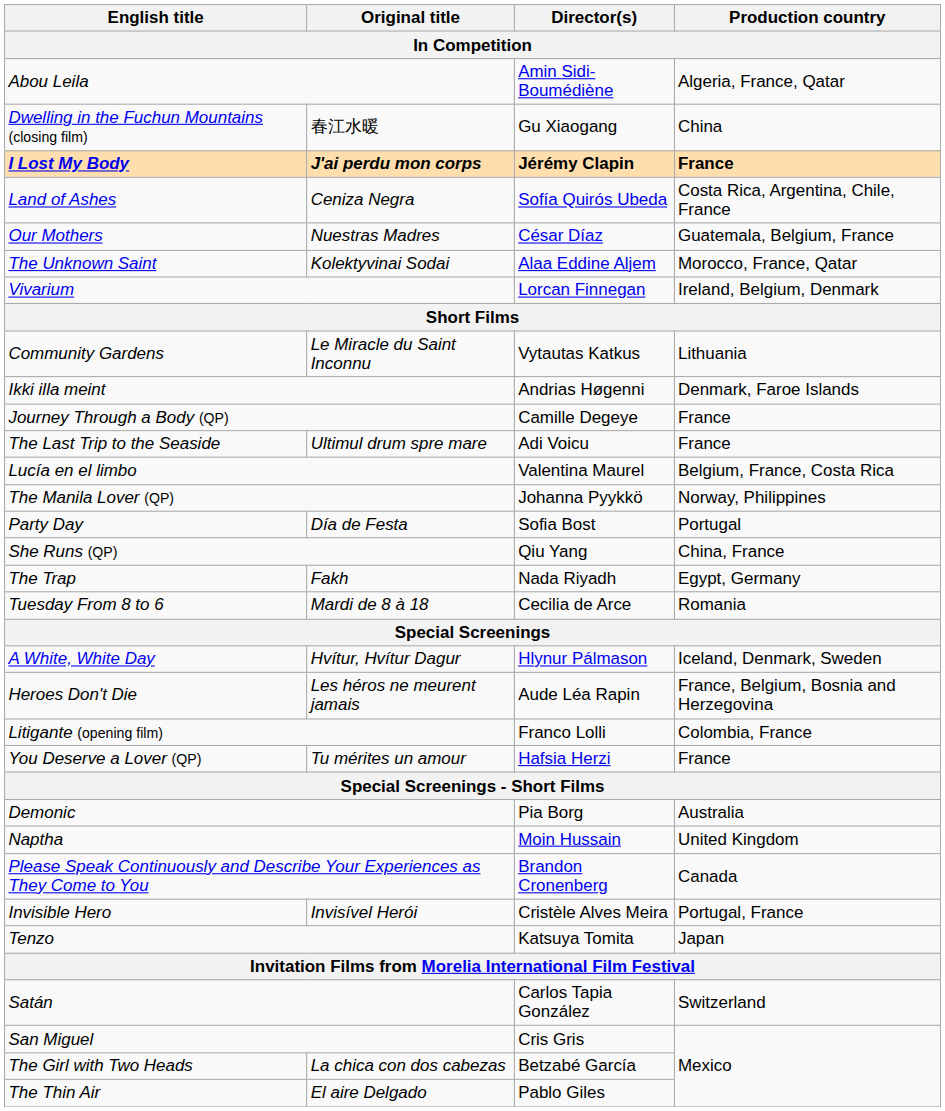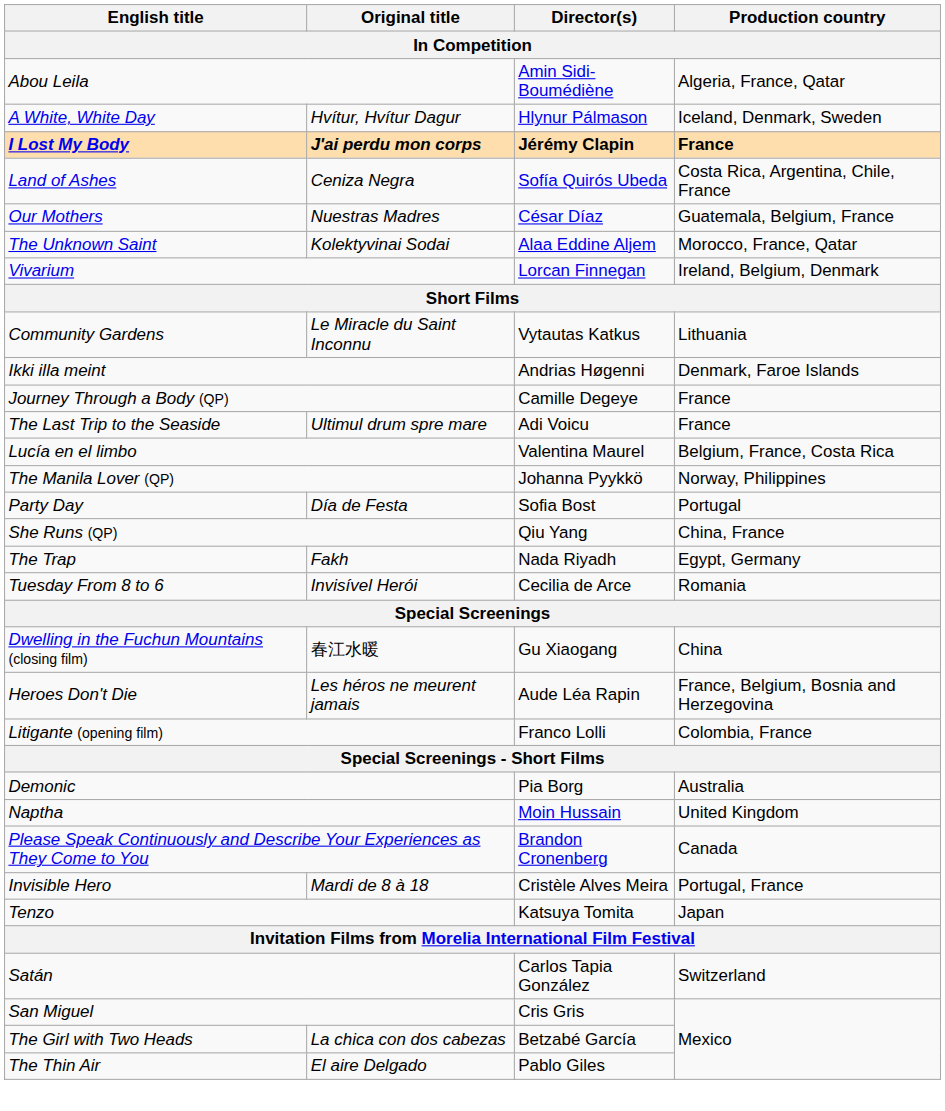 <table class="wikitable" style="width:100%; margin-bottom:2px" cellpadding="5">
 <tr>
 <th scope="col">English title</th>
 <th scope="col">Original title</th>
 <th scope="col">Director(s)</th>
 <th scope="col">Production country</th>
 </tr>
 <tr>
 <th colspan="4">In Competition</th>
 </tr>
 <tr>
 <td colspan=2><em>Abou Leila</em></td>
 <td><a href='#'>Amin Sidi-Boumédiène</a></td>
 <td>Algeria, France, Qatar</td>
 </tr>
 <tr>
-<td><em><a href='#'>Dwelling in the Fuchun Mountains</a></em> <small>(closing film)</small></td>
-<td>春江水暖</td>
-<td>Gu Xiaogang</td>
-<td>China</td>
+<td><em><a href='#'>A White, White Day</a></em></td>
+<td><em>Hvítur, Hvítur Dagur</em></td>
+<td><a href='#'>Hlynur Pálmason</a></td>
+<td>Iceland, Denmark, Sweden</td>
 </tr>
 <tr style="background:#FFDEAD;">
 <td><strong><em><a href='#'>I Lost My Body</a></em></strong></td>
 <td><strong><em>J'ai perdu mon corps</em></strong></td>
 <td><strong>Jérémy Clapin</strong></td>
 <td><strong>France</strong></td>
 </tr>
 <tr>
 <td><em><a href='#'>Land of Ashes</a></em></td>
 <td><em>Ceniza Negra</em></td>
 <td><a href='#'>Sofía Quirós Ubeda</a></td>
 <td>Costa Rica, Argentina, Chile, France</td>
 </tr>
 <tr>
 <td><em><a href='#'>Our Mothers</a></em></td>
 <td><em>Nuestras Madres</em></td>
 <td><a href='#'>César Díaz</a></td>
 <td>Guatemala, Belgium, France</td>
 </tr>
 <tr>
 <td><em><a href='#'>The Unknown Saint</a></em></td>
 <td><em>Kolektyvinai Sodai</em></td>
 <td><a href='#'>Alaa Eddine Aljem</a></td>
 <td>Morocco, France, Qatar</td>
 </tr>
 <tr>
 <td colspan=2><em><a href='#'>Vivarium</a></em></td>
 <td><a href='#'>Lorcan Finnegan</a></td>
 <td>Ireland, Belgium, Denmark</td>
 </tr>
 <tr>
 <th colspan="4">Short Films</th>
 </tr>
 <tr>
 <td><em>Community Gardens</em></td>
 <td><em>Le Miracle du Saint Inconnu</em></td>
 <td>Vytautas Katkus</td>
 <td>Lithuania</td>
 </tr>
 <tr>
 <td colspan="2"><em>Ikki illa meint</em></td>
 <td>Andrias Høgenni</td>
 <td>Denmark, Faroe Islands</td>
 </tr>
 <tr>
 <td colspan="2"><em>Journey Through a Body</em> <small>(QP)</small></td>
 <td>Camille Degeye</td>
 <td>France</td>
 </tr>
 <tr>
 <td><em>The Last Trip to the Seaside</em></td>
 <td><em>Ultimul drum spre mare</em></td>
 <td>Adi Voicu</td>
 <td>France</td>
 </tr>
 <tr>
 <td colspan="2"><em>Lucía en el limbo</em></td>
 <td>Valentina Maurel</td>
 <td>Belgium, France, Costa Rica</td>
 </tr>
 <tr>
 <td colspan="2"><em>The Manila Lover</em> <small>(QP)</small></td>
 <td>Johanna Pyykkö</td>
 <td>Norway, Philippines</td>
 </tr>
 <tr>
 <td><em>Party Day</em></td>
 <td><em>Día de Festa</em></td>
 <td>Sofia Bost</td>
 <td>Portugal</td>
 </tr>
 <tr>
 <td colspan="2"><em>She Runs</em> <small>(QP)</small></td>
 <td>Qiu Yang</td>
 <td>China, France</td>
 </tr>
 <tr>
 <td><em>The Trap</em></td>
 <td><em>Fakh</em></td>
 <td>Nada Riyadh</td>
 <td>Egypt, Germany</td>
 </tr>
 <tr>
 <td><em>Tuesday From 8 to 6</em></td>
-<td><em>Mardi de 8 à 18</em></td>
+<td><em>Invisível Herói</em></td>
 <td>Cecilia de Arce</td>
 <td>Romania</td>
 </tr>
 <tr>
 <th colspan="4">Special Screenings</th>
 </tr>
 <tr>
-<td><em><a href='#'>A White, White Day</a></em></td>
-<td><em>Hvítur, Hvítur Dagur</em></td>
-<td><a href='#'>Hlynur Pálmason</a></td>
-<td>Iceland, Denmark, Sweden</td>
+<td><em><a href='#'>Dwelling in the Fuchun Mountains</a></em> <small>(closing film)</small></td>
+<td>春江水暖</td>
+<td>Gu Xiaogang</td>
+<td>China</td>
 </tr>
 <tr>
 <td><em>Heroes Don't Die</em></td>
 <td><em>Les héros ne meurent jamais</em></td>
 <td>Aude Léa Rapin</td>
 <td>France, Belgium, Bosnia and Herzegovina</td>
 </tr>
 <tr>
 <td colspan="2"><em>Litigante</em> <small>(opening film)</small></td>
 <td>Franco Lolli</td>
 <td>Colombia, France</td>
-</tr>
-<tr>
-<td><em>You Deserve a Lover</em> <small>(QP)</small></td>
-<td><em>Tu mérites un amour</em></td>
-<td><a href='#'>Hafsia Herzi</a></td>
-<td>France</td>
 </tr>
 <tr>
 <th colspan="4">Special Screenings - Short Films</th>
 </tr>
 <tr>
 <td colspan="2"><em>Demonic</em></td>
 <td>Pia Borg</td>
 <td>Australia</td>
 </tr>
 <tr>
 <td colspan="2"><em>Naptha</em></td>
 <td><a href='#'>Moin Hussain</a></td>
 <td>United Kingdom</td>
 </tr>
 <tr>
 <td colspan="2"><em><a href='#'>Please Speak Continuously and Describe Your Experiences as They Come to You</a></em></td>
 <td><a href='#'>Brandon Cronenberg</a></td>
 <td>Canada</td>
 </tr>
 <tr>
 <td><em>Invisible Hero</em></td>
-<td><em>Invisível Herói</em></td>
+<td><em>Mardi de 8 à 18</em></td>
 <td>Cristèle Alves Meira</td>
 <td>Portugal, France</td>
 </tr>
 <tr>
 <td colspan="2"><em>Tenzo</em></td>
 <td>Katsuya Tomita</td>
 <td>Japan</td>
 </tr>
 <tr>
 <th colspan="4">Invitation Films from <a href='#'>Morelia International Film Festival</a></th>
 </tr>
 <tr>
 <td colspan="2"><em>Satán</em></td>
 <td>Carlos Tapia González</td>
 <td>Switzerland</td>
 </tr>
 <tr>
 <td colspan="2"><em>San Miguel</em></td>
 <td>Cris Gris</td>
 <td rowspan="3">Mexico</td>
 </tr>
 <tr>
 <td><em>The Girl with Two Heads</em></td>
 <td><em>La chica con dos cabezas</em></td>
 <td>Betzabé García</td>
 </tr>
 <tr>
 <td><em>The Thin Air</em></td>
 <td><em>El aire Delgado</em></td>
 <td>Pablo Giles</td>
 </tr>
 </table>
